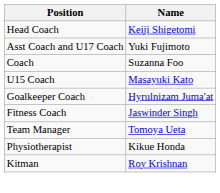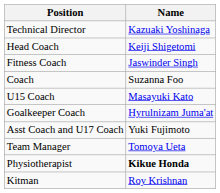 <table class="wikitable">
 <tr>
 <th>Position</th>
 <th>Name</th>
 </tr>
 <tr>
+<td>Technical Director</td>
+<td> <a href='#'>Kazuaki Yoshinaga</a></td>
+</tr>
+<tr>
 <td>Head Coach</td>
 <td> <a href='#'>Keiji Shigetomi</a></td>
 </tr>
 <tr>
-<td>Asst Coach and U17 Coach</td>
-<td> Yuki Fujimoto</td>
+<td>Fitness Coach</td>
+<td> <a href='#'>Jaswinder Singh</a></td>
 </tr>
 <tr>
 <td>Coach</td>
 <td> Suzanna Foo</td>
 </tr>
 <tr>
 <td>U15 Coach</td>
 <td> <a href='#'>Masayuki Kato</a></td>
 </tr>
 <tr>
 <td>Goalkeeper Coach</td>
 <td> <a href='#'>Hyrulnizam Juma'at</a></td>
 </tr>
 <tr>
-<td>Fitness Coach</td>
-<td> <a href='#'>Jaswinder Singh</a></td>
+<td>Asst Coach and U17 Coach</td>
+<td> Yuki Fujimoto</td>
 </tr>
 <tr>
 <td>Team Manager</td>
 <td> <a href='#'>Tomoya Ueta</a></td>
 </tr>
 <tr>
 <td>Physiotherapist</td>
-<td> Kikue Honda</td>
+<td><strong> Kikue Honda</strong></td>
 </tr>
 <tr>
 <td>Kitman</td>
 <td> <a href='#'>Roy Krishnan</a></td>
 </tr>
 </table>
